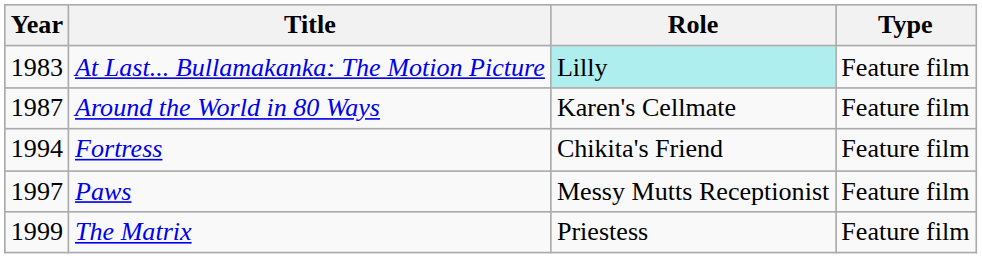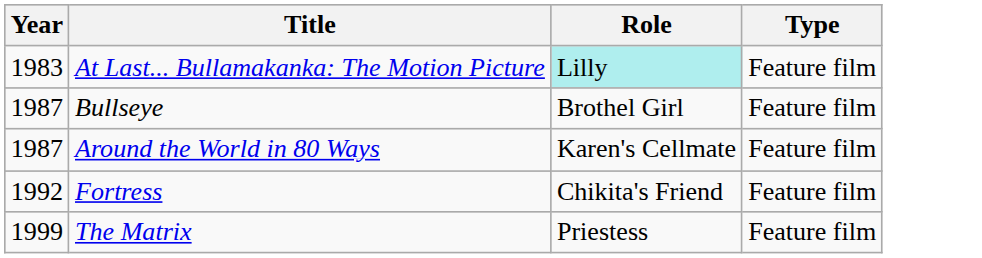 <table class="wikitable">
 <tr>
 <th>Year</th>
 <th>Title</th>
 <th>Role</th>
 <th>Type</th>
 </tr>
 <tr>
 <td>1983</td>
 <td><em><a href='#'>At Last... Bullamakanka: The Motion Picture</a></em></td>
 <td style="background: paleturquoise;">Lilly</td>
 <td>Feature film</td>
 </tr>
 <tr>
 <td>1987</td>
+<td><em>Bullseye</em></td>
+<td>Brothel Girl</td>
+<td>Feature film</td>
+</tr>
+<tr>
+<td>1987</td>
 <td><em><a href='#'>Around the World in 80 Ways</a></em></td>
 <td>Karen's Cellmate</td>
 <td>Feature film</td>
 </tr>
 <tr>
-<td>1994</td>
+<td>1992</td>
 <td><em><a href='#'>Fortress</a></em></td>
 <td>Chikita's Friend</td>
-<td>Feature film</td>
-</tr>
-<tr>
-<td>1997</td>
-<td><em><a href='#'>Paws</a></em></td>
-<td>Messy Mutts Receptionist</td>
 <td>Feature film</td>
 </tr>
 <tr>
 <td>1999</td>
 <td><em><a href='#'>The Matrix</a></em></td>
 <td>Priestess</td>
 <td>Feature film</td>
 </tr>
 </table>
